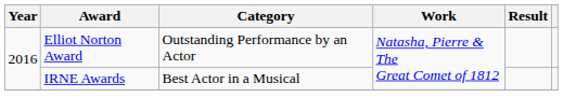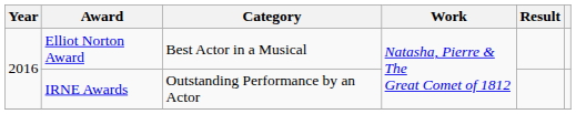 <table class="wikitable">
 <tr>
 <th>Year</th>
 <th>Award</th>
 <th>Category</th>
 <th>Work</th>
 <th>Result</th>
 <th></th>
 </tr>
 <tr>
 <td rowspan=2>2016</td>
 <td><a href='#'>Elliot Norton Award</a></td>
-<td>Outstanding Performance by an Actor</td>
+<td>Best Actor in a Musical</td>
 <td rowspan="2"><em><a href='#'>Natasha, Pierre & The<br> Great Comet of 1812</a></em></td>
 <td></td>
 <td align=center></td>
 </tr>
 <tr>
 <td><a href='#'>IRNE Awards</a></td>
-<td>Best Actor in a Musical</td>
+<td>Outstanding Performance by an Actor</td>
 <td></td>
 <td align=center></td>
 </tr>
 <tr>
 </tr>
 </table>
